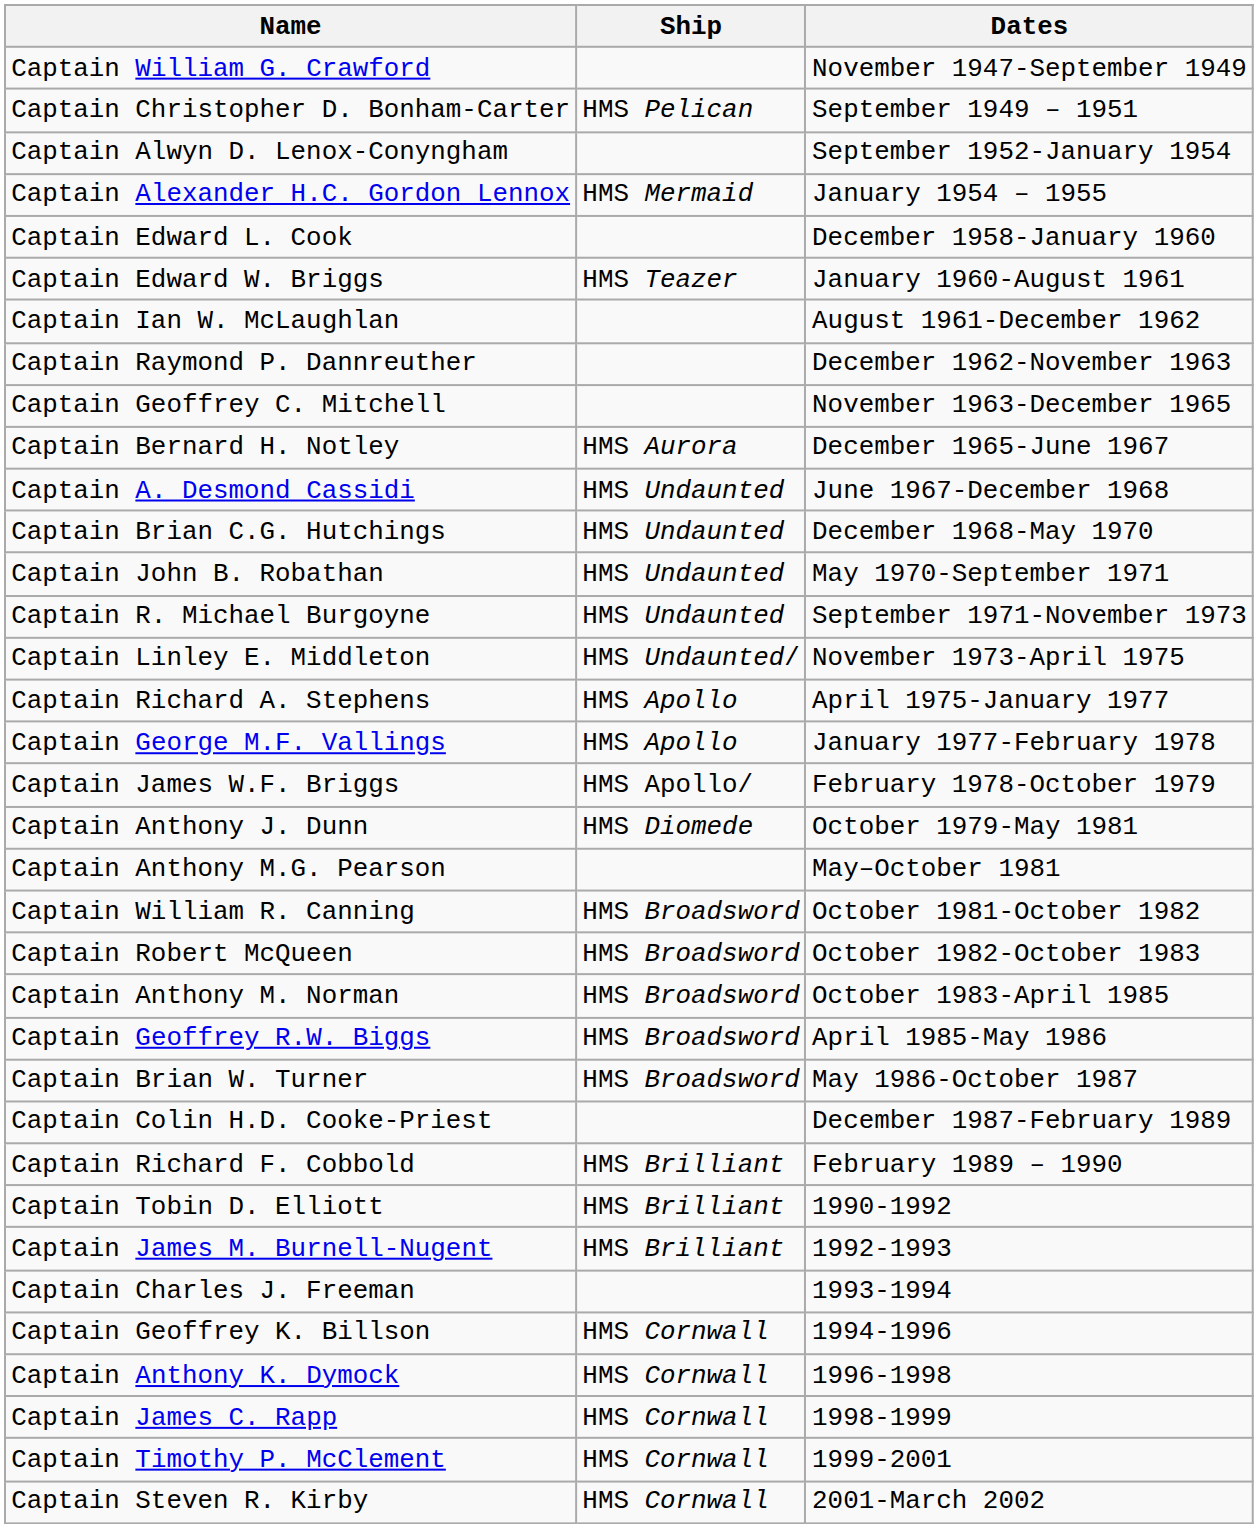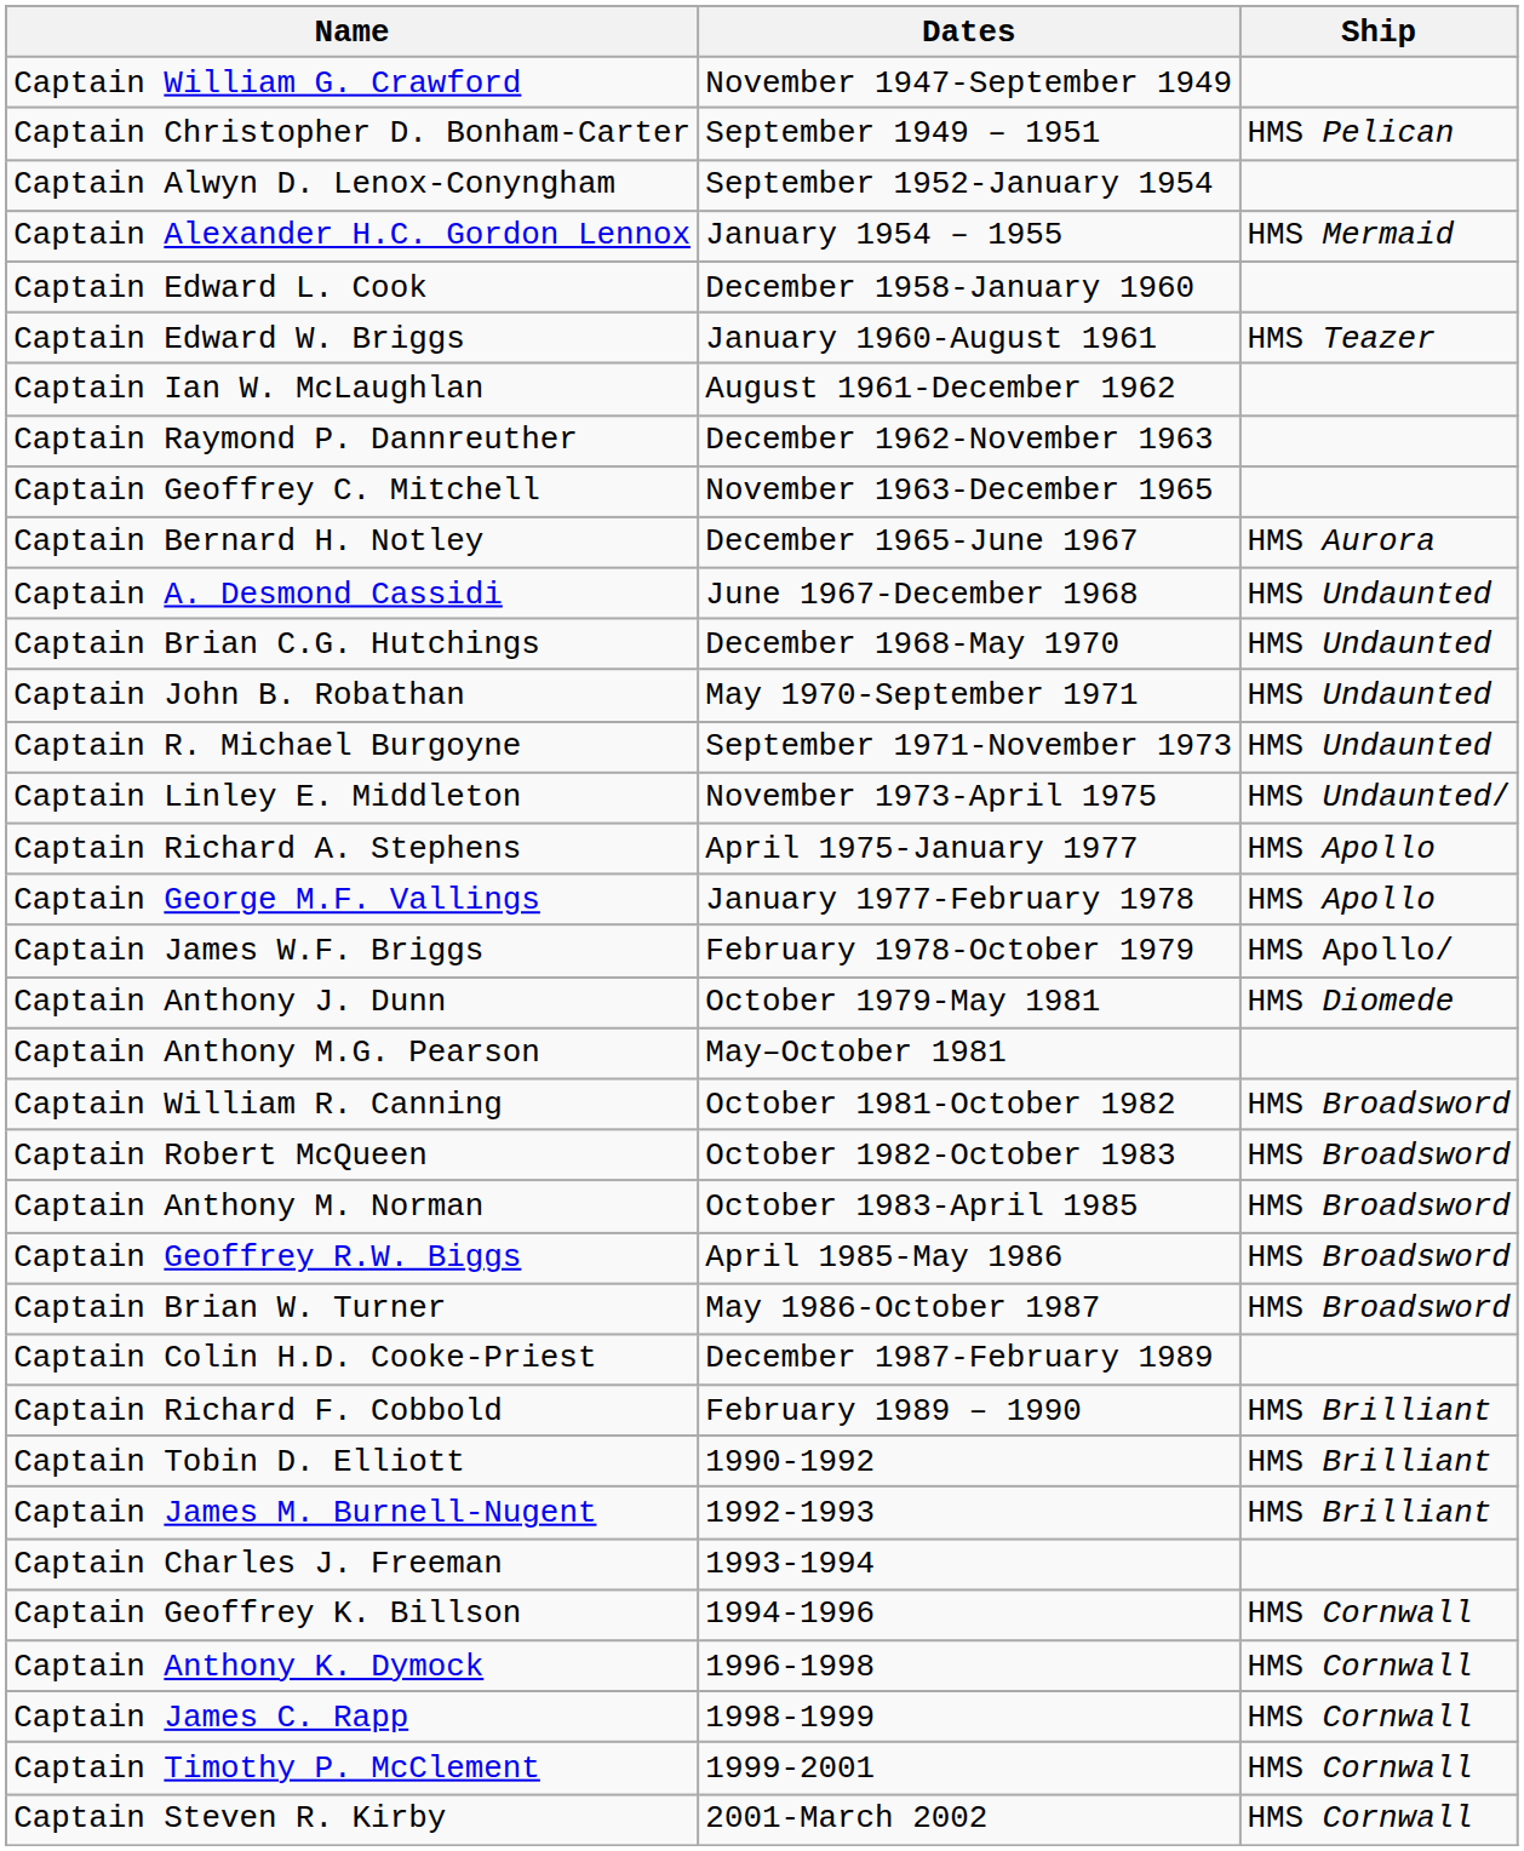 <table class="wikitable">
 <tr>
 <th>Name</th>
+<th>Dates</th>
 <th>Ship</th>
-<th>Dates</th>
 </tr>
 <tr>
 <td>Captain <a href='#'>William G. Crawford</a></td>
+<td>November 1947-September 1949</td>
 <td></td>
-<td>November 1947-September 1949</td>
 </tr>
 <tr>
 <td>Captain Christopher D. Bonham-Carter</td>
+<td>September 1949 – 1951</td>
 <td>HMS <em>Pelican</em></td>
-<td>September 1949 – 1951</td>
 </tr>
 <tr>
 <td>Captain Alwyn D. Lenox-Conyngham</td>
+<td>September 1952-January 1954</td>
 <td></td>
-<td>September 1952-January 1954</td>
 </tr>
 <tr>
 <td>Captain <a href='#'>Alexander H.C. Gordon Lennox</a></td>
+<td>January 1954 – 1955</td>
 <td>HMS <em>Mermaid</em></td>
-<td>January 1954 – 1955</td>
 </tr>
 <tr>
 <td>Captain Edward L. Cook</td>
+<td>December 1958-January 1960</td>
 <td></td>
-<td>December 1958-January 1960</td>
 </tr>
 <tr>
 <td>Captain Edward W. Briggs</td>
+<td>January 1960-August 1961</td>
 <td>HMS <em>Teazer</em></td>
-<td>January 1960-August 1961</td>
 </tr>
 <tr>
 <td>Captain Ian W. McLaughlan</td>
+<td>August 1961-December 1962</td>
 <td></td>
-<td>August 1961-December 1962</td>
 </tr>
 <tr>
 <td>Captain Raymond P. Dannreuther</td>
+<td>December 1962-November 1963</td>
 <td></td>
-<td>December 1962-November 1963</td>
 </tr>
 <tr>
 <td>Captain Geoffrey C. Mitchell</td>
+<td>November 1963-December 1965</td>
 <td></td>
-<td>November 1963-December 1965</td>
 </tr>
 <tr>
 <td>Captain Bernard H. Notley</td>
+<td>December 1965-June 1967</td>
 <td>HMS <em>Aurora</em></td>
-<td>December 1965-June 1967</td>
 </tr>
 <tr>
 <td>Captain <a href='#'>A. Desmond Cassidi</a></td>
+<td>June 1967-December 1968</td>
 <td>HMS <em>Undaunted</em></td>
-<td>June 1967-December 1968</td>
 </tr>
 <tr>
 <td>Captain Brian C.G. Hutchings</td>
+<td>December 1968-May 1970</td>
 <td>HMS <em>Undaunted</em></td>
-<td>December 1968-May 1970</td>
 </tr>
 <tr>
 <td>Captain John B. Robathan</td>
+<td>May 1970-September 1971</td>
 <td>HMS <em>Undaunted</em></td>
-<td>May 1970-September 1971</td>
 </tr>
 <tr>
 <td>Captain R. Michael Burgoyne</td>
+<td>September 1971-November 1973</td>
 <td>HMS <em>Undaunted</em></td>
-<td>September 1971-November 1973</td>
 </tr>
 <tr>
 <td>Captain Linley E. Middleton</td>
+<td>November 1973-April 1975</td>
 <td>HMS <em>Undaunted</em>/</td>
-<td>November 1973-April 1975</td>
 </tr>
 <tr>
 <td>Captain Richard A. Stephens</td>
+<td>April 1975-January 1977</td>
 <td>HMS <em>Apollo</em></td>
-<td>April 1975-January 1977</td>
 </tr>
 <tr>
 <td>Captain <a href='#'>George M.F. Vallings</a></td>
+<td>January 1977-February 1978</td>
 <td>HMS <em>Apollo</em></td>
-<td>January 1977-February 1978</td>
 </tr>
 <tr>
 <td>Captain James W.F. Briggs</td>
+<td>February 1978-October 1979</td>
 <td>HMS Apollo/</td>
-<td>February 1978-October 1979</td>
 </tr>
 <tr>
 <td>Captain Anthony J. Dunn</td>
+<td>October 1979-May 1981</td>
 <td>HMS <em>Diomede</em></td>
-<td>October 1979-May 1981</td>
 </tr>
 <tr>
 <td>Captain Anthony M.G. Pearson</td>
+<td>May–October 1981</td>
 <td></td>
-<td>May–October 1981</td>
 </tr>
 <tr>
 <td>Captain William R. Canning</td>
+<td>October 1981-October 1982</td>
 <td>HMS <em>Broadsword</em></td>
-<td>October 1981-October 1982</td>
 </tr>
 <tr>
 <td>Captain Robert McQueen</td>
+<td>October 1982-October 1983</td>
 <td>HMS <em>Broadsword</em></td>
-<td>October 1982-October 1983</td>
 </tr>
 <tr>
 <td>Captain Anthony M. Norman</td>
+<td>October 1983-April 1985</td>
 <td>HMS <em>Broadsword</em></td>
-<td>October 1983-April 1985</td>
 </tr>
 <tr>
 <td>Captain <a href='#'>Geoffrey R.W. Biggs</a></td>
+<td>April 1985-May 1986</td>
 <td>HMS <em>Broadsword</em></td>
-<td>April 1985-May 1986</td>
 </tr>
 <tr>
 <td>Captain Brian W. Turner</td>
+<td>May 1986-October 1987</td>
 <td>HMS <em>Broadsword</em></td>
-<td>May 1986-October 1987</td>
 </tr>
 <tr>
 <td>Captain Colin H.D. Cooke-Priest</td>
+<td>December 1987-February 1989</td>
 <td></td>
-<td>December 1987-February 1989</td>
 </tr>
 <tr>
 <td>Captain Richard F. Cobbold</td>
+<td>February 1989 – 1990</td>
 <td>HMS <em>Brilliant</em></td>
-<td>February 1989 – 1990</td>
 </tr>
 <tr>
 <td>Captain Tobin D. Elliott</td>
+<td>1990-1992</td>
 <td>HMS <em>Brilliant</em></td>
-<td>1990-1992</td>
 </tr>
 <tr>
 <td>Captain <a href='#'>James M. Burnell-Nugent</a></td>
+<td>1992-1993</td>
 <td>HMS <em>Brilliant</em></td>
-<td>1992-1993</td>
 </tr>
 <tr>
 <td>Captain Charles J. Freeman</td>
+<td>1993-1994</td>
 <td></td>
-<td>1993-1994</td>
 </tr>
 <tr>
 <td>Captain Geoffrey K. Billson</td>
+<td>1994-1996</td>
 <td>HMS <em>Cornwall</em></td>
-<td>1994-1996</td>
 </tr>
 <tr>
 <td>Captain <a href='#'>Anthony K. Dymock</a></td>
+<td>1996-1998</td>
 <td>HMS <em>Cornwall</em></td>
-<td>1996-1998</td>
 </tr>
 <tr>
 <td>Captain <a href='#'>James C. Rapp</a></td>
+<td>1998-1999</td>
 <td>HMS <em>Cornwall</em></td>
-<td>1998-1999</td>
 </tr>
 <tr>
 <td>Captain <a href='#'>Timothy P. McClement</a></td>
+<td>1999-2001</td>
 <td>HMS <em>Cornwall</em></td>
-<td>1999-2001</td>
 </tr>
 <tr>
 <td>Captain Steven R. Kirby</td>
+<td>2001-March 2002</td>
 <td>HMS <em>Cornwall</em></td>
-<td>2001-March 2002</td>
 </tr>
 </table>
